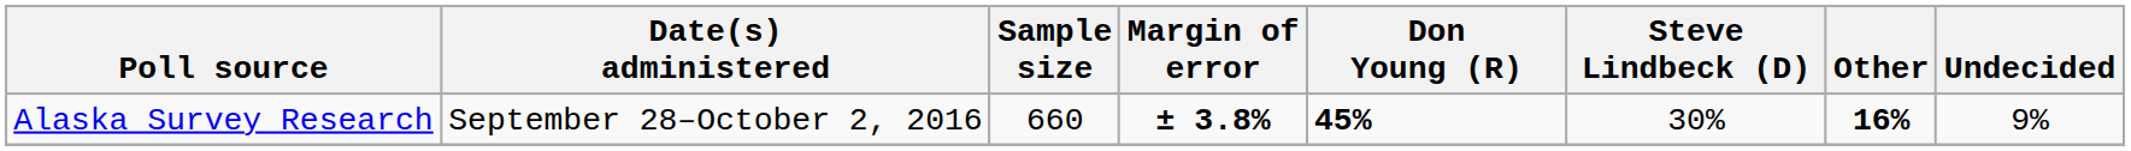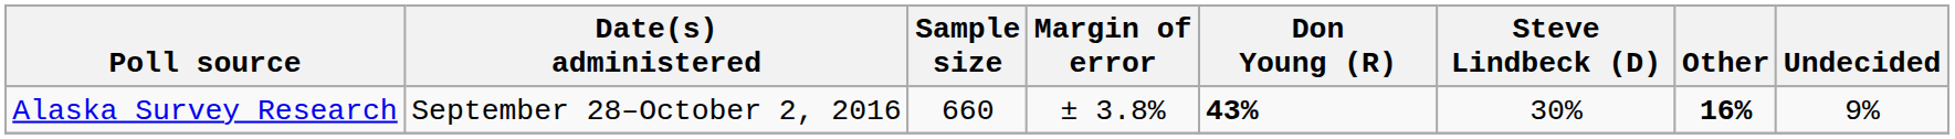 <table class="wikitable">
 <tr valign= bottom>
 <th>Poll source</th>
 <th>Date(s)<br>administered</th>
 <th>Sample<br>size</th>
 <th>Margin of<br>error</th>
 <th style="width:100px;">Don<br>Young (R)</th>
 <th style="width:100px;">Steve<br>Lindbeck (D)</th>
 <th>Other</th>
 <th>Undecided</th>
 </tr>
 <tr>
 <td><a href='#'>Alaska Survey Research</a></td>
 <td align=center>September 28–October 2, 2016</td>
 <td align=center>660</td>
-<td align=center><strong>± 3.8%</strong></td>
-<td><strong>45%</strong></td>
+<td align=center>± 3.8%</td>
+<td><strong>43%</strong></td>
 <td align=center>30%</td>
 <td align=center><strong>16%</strong></td>
 <td align=center>9%</td>
 </tr>
 <tr>
 </tr>
 </table>
